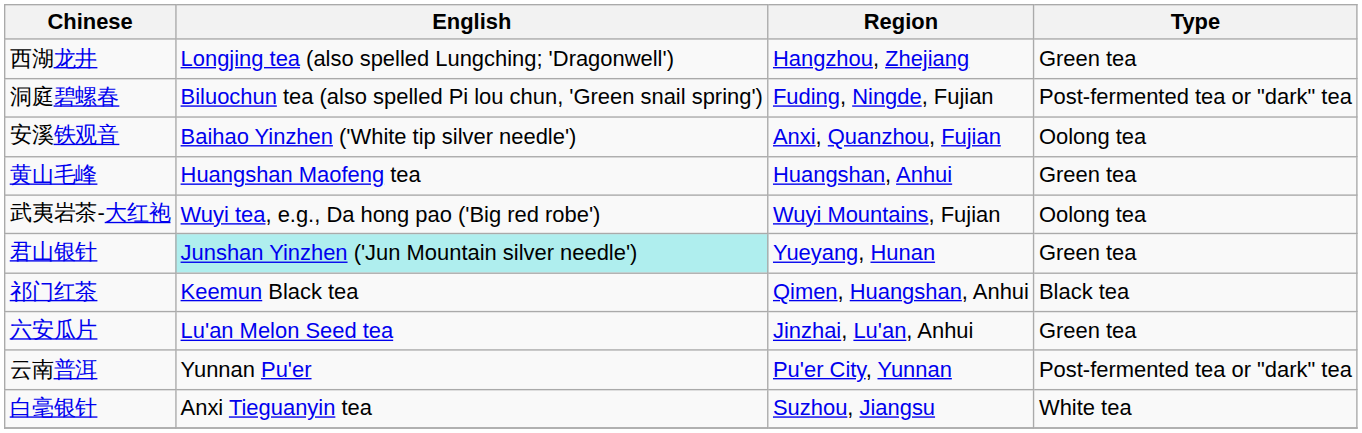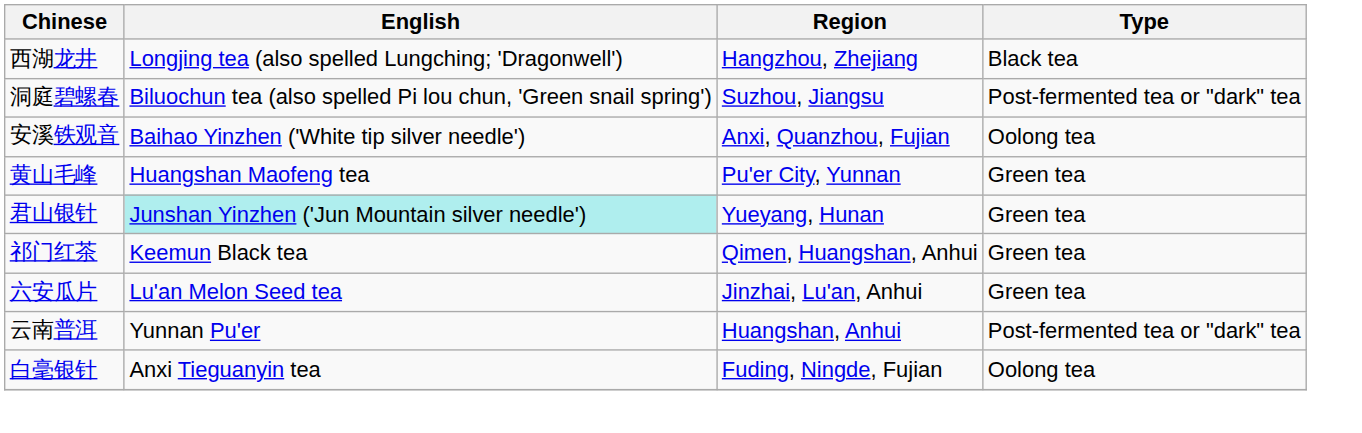 <table class="wikitable">
 <tr>
 <th>Chinese</th>
 <th>English</th>
 <th>Region</th>
 <th>Type</th>
 </tr>
 <tr>
 <td>西湖<a href='#'>龙井</a></td>
 <td><a href='#'>Longjing tea</a> (also spelled Lungching; 'Dragonwell')</td>
 <td><a href='#'>Hangzhou</a>, <a href='#'>Zhejiang</a></td>
-<td>Green tea</td>
+<td>Black tea</td>
 </tr>
 <tr>
 <td>洞庭<a href='#'>碧螺春</a></td>
 <td><a href='#'>Biluochun</a> tea (also spelled Pi lou chun, 'Green snail spring')</td>
-<td><a href='#'>Fuding</a>, <a href='#'>Ningde</a>, Fujian</td>
+<td><a href='#'>Suzhou</a>, <a href='#'>Jiangsu</a></td>
 <td>Post-fermented tea or "dark" tea</td>
 </tr>
 <tr>
 <td>安溪<a href='#'>铁观音</a></td>
 <td><a href='#'>Baihao Yinzhen</a> ('White tip silver needle')</td>
 <td><a href='#'>Anxi</a>, <a href='#'>Quanzhou</a>, <a href='#'>Fujian</a></td>
 <td>Oolong tea</td>
 </tr>
 <tr>
 <td><a href='#'>黄山毛峰</a></td>
 <td><a href='#'>Huangshan Maofeng</a> tea</td>
-<td><a href='#'>Huangshan</a>, <a href='#'>Anhui</a></td>
+<td><a href='#'>Pu'er City</a>, <a href='#'>Yunnan</a></td>
 <td>Green tea</td>
-</tr>
-<tr>
-<td>武夷岩茶-<a href='#'>大红袍</a></td>
-<td><a href='#'>Wuyi tea</a>, e.g., Da hong pao ('Big red robe')</td>
-<td><a href='#'>Wuyi Mountains</a>, Fujian</td>
-<td>Oolong tea</td>
 </tr>
 <tr>
 <td><a href='#'>君山银针</a></td>
 <td style="background: paleturquoise;"><a href='#'>Junshan Yinzhen</a> ('Jun Mountain silver needle')</td>
 <td><a href='#'>Yueyang</a>, <a href='#'>Hunan</a></td>
 <td>Green tea</td>
 </tr>
 <tr>
 <td><a href='#'>祁门红茶</a></td>
 <td><a href='#'>Keemun</a> Black tea</td>
 <td><a href='#'>Qimen</a>, <a href='#'>Huangshan</a>, Anhui</td>
-<td>Black tea</td>
+<td>Green tea</td>
 </tr>
 <tr>
 <td><a href='#'>六安瓜片</a></td>
 <td><a href='#'>Lu'an Melon Seed tea</a></td>
 <td><a href='#'>Jinzhai</a>, <a href='#'>Lu'an</a>, Anhui</td>
 <td>Green tea</td>
 </tr>
 <tr>
 <td>云南<a href='#'>普洱</a></td>
 <td>Yunnan <a href='#'>Pu'er</a></td>
-<td><a href='#'>Pu'er City</a>, <a href='#'>Yunnan</a></td>
+<td><a href='#'>Huangshan</a>, <a href='#'>Anhui</a></td>
 <td>Post-fermented tea or "dark" tea</td>
 </tr>
 <tr>
 <td><a href='#'>白毫银针</a></td>
 <td>Anxi <a href='#'>Tieguanyin</a> tea</td>
-<td><a href='#'>Suzhou</a>, <a href='#'>Jiangsu</a></td>
-<td>White tea</td>
+<td><a href='#'>Fuding</a>, <a href='#'>Ningde</a>, Fujian</td>
+<td>Oolong tea</td>
 </tr>
 <tr>
 </tr>
 </table>
